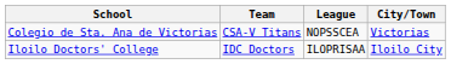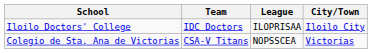 <table class=wikitable>
 <tr>
 <th>School</th>
 <th>Team</th>
 <th>League</th>
 <th>City/Town</th>
 </tr>
 <tr>
+<td><a href='#'>Iloilo Doctors' College</a></td>
+<td><a href='#'>IDC Doctors</a></td>
+<td>ILOPRISAA</td>
+<td><a href='#'>Iloilo City</a></td>
+</tr>
+<tr>
 <td><a href='#'>Colegio de Sta. Ana de Victorias</a></td>
 <td><a href='#'>CSA-V Titans</a></td>
 <td>NOPSSCEA</td>
 <td><a href='#'>Victorias</a></td>
 </tr>
-<tr>
-<td><a href='#'>Iloilo Doctors' College</a></td>
-<td><a href='#'>IDC Doctors</a></td>
-<td>ILOPRISAA</td>
-<td><a href='#'>Iloilo City</a></td>
-</tr>
 </table>
